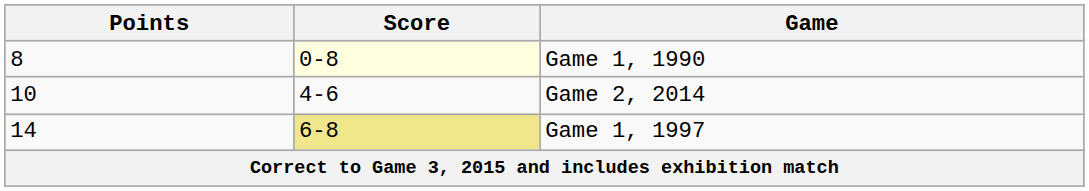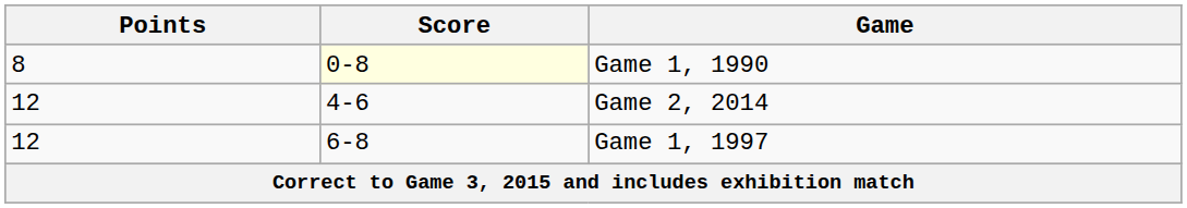 <table class="wikitable" width=50%>
 <tr>
 <th>Points</th>
 <th>Score</th>
 <th>Game</th>
 </tr>
 <tr>
 <td>8</td>
 <td style="background: lightyellow;">0-8</td>
 <td>Game 1, 1990</td>
 </tr>
 <tr>
-<td>10</td>
+<td>12</td>
 <td>4-6</td>
 <td>Game 2, 2014</td>
 </tr>
 <tr>
-<td>14</td>
-<td style="background: khaki;">6-8</td>
+<td>12</td>
+<td>6-8</td>
 <td>Game 1, 1997</td>
 </tr>
 <tr>
 <th colspan="4"><small>Correct to Game 3, 2015 and includes exhibition match</small></th>
 </tr>
 </table>
